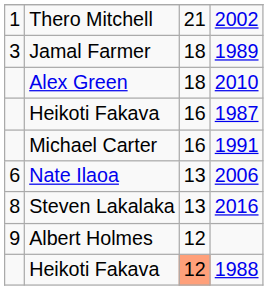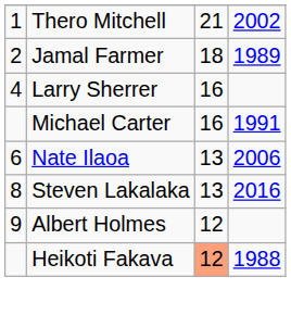 <table class="wikitable">
 <tr>
 </tr>
 <tr>
 <td>1</td>
 <td>Thero Mitchell</td>
 <td>21</td>
 <td><a href='#'>2002</a></td>
 </tr>
 <tr>
-<td>3</td>
+<td>2</td>
 <td>Jamal Farmer</td>
 <td>18</td>
 <td><a href='#'>1989</a></td>
 </tr>
 <tr>
+<td>4</td>
+<td>Larry Sherrer</td>
+<td>16</td>
 <td></td>
-<td><a href='#'>Alex Green</a></td>
-<td>18</td>
-<td><a href='#'>2010</a></td>
-</tr>
-<tr>
-<td></td>
-<td>Heikoti Fakava</td>
-<td>16</td>
-<td><a href='#'>1987</a></td>
 </tr>
 <tr>
 <td></td>
 <td>Michael Carter</td>
 <td>16</td>
 <td><a href='#'>1991</a></td>
 </tr>
 <tr>
 <td>6</td>
 <td><a href='#'>Nate Ilaoa</a></td>
 <td>13</td>
 <td><a href='#'>2006</a></td>
 </tr>
 <tr>
 <td>8</td>
 <td>Steven Lakalaka</td>
 <td>13</td>
 <td><a href='#'>2016</a></td>
 </tr>
 <tr>
 <td>9</td>
 <td>Albert Holmes</td>
 <td>12</td>
 <td></td>
 </tr>
 <tr>
 <td></td>
 <td>Heikoti Fakava</td>
 <td style="background: lightsalmon;">12</td>
 <td><a href='#'>1988</a></td>
 </tr>
 </table>
